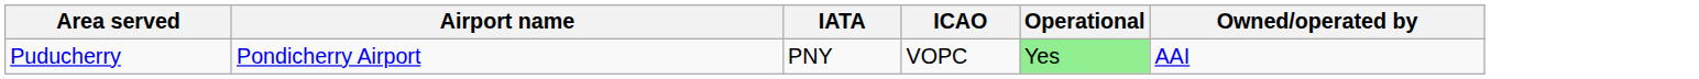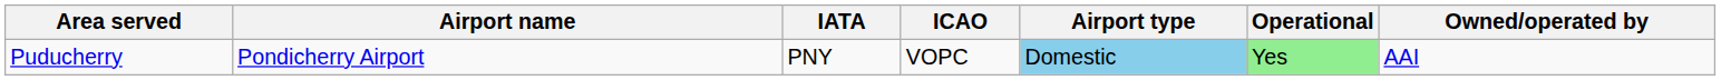 <table class="sortable wikitable"style="text-align:left;"style="font-size: 85%">
 <tr>
 <th style="width:10em;">Area served</th>
 <th style="width:25em;">Airport name</th>
 <th style="width:5em;">IATA</th>
 <th style="width:5em;">ICAO</th>
+<th style="width:10em;">Airport type</th>
 <th style="width:5em;">Operational</th>
 <th style="width:15em;">Owned/operated by</th>
 </tr>
 <tr>
 <td><a href='#'>Puducherry</a></td>
 <td><a href='#'>Pondicherry Airport</a></td>
 <td>PNY</td>
 <td>VOPC</td>
+<td style="background:skyblue;">Domestic</td>
 <td style="background:lightgreen;">Yes</td>
 <td><a href='#'>AAI</a></td>
 </tr>
 </table>
